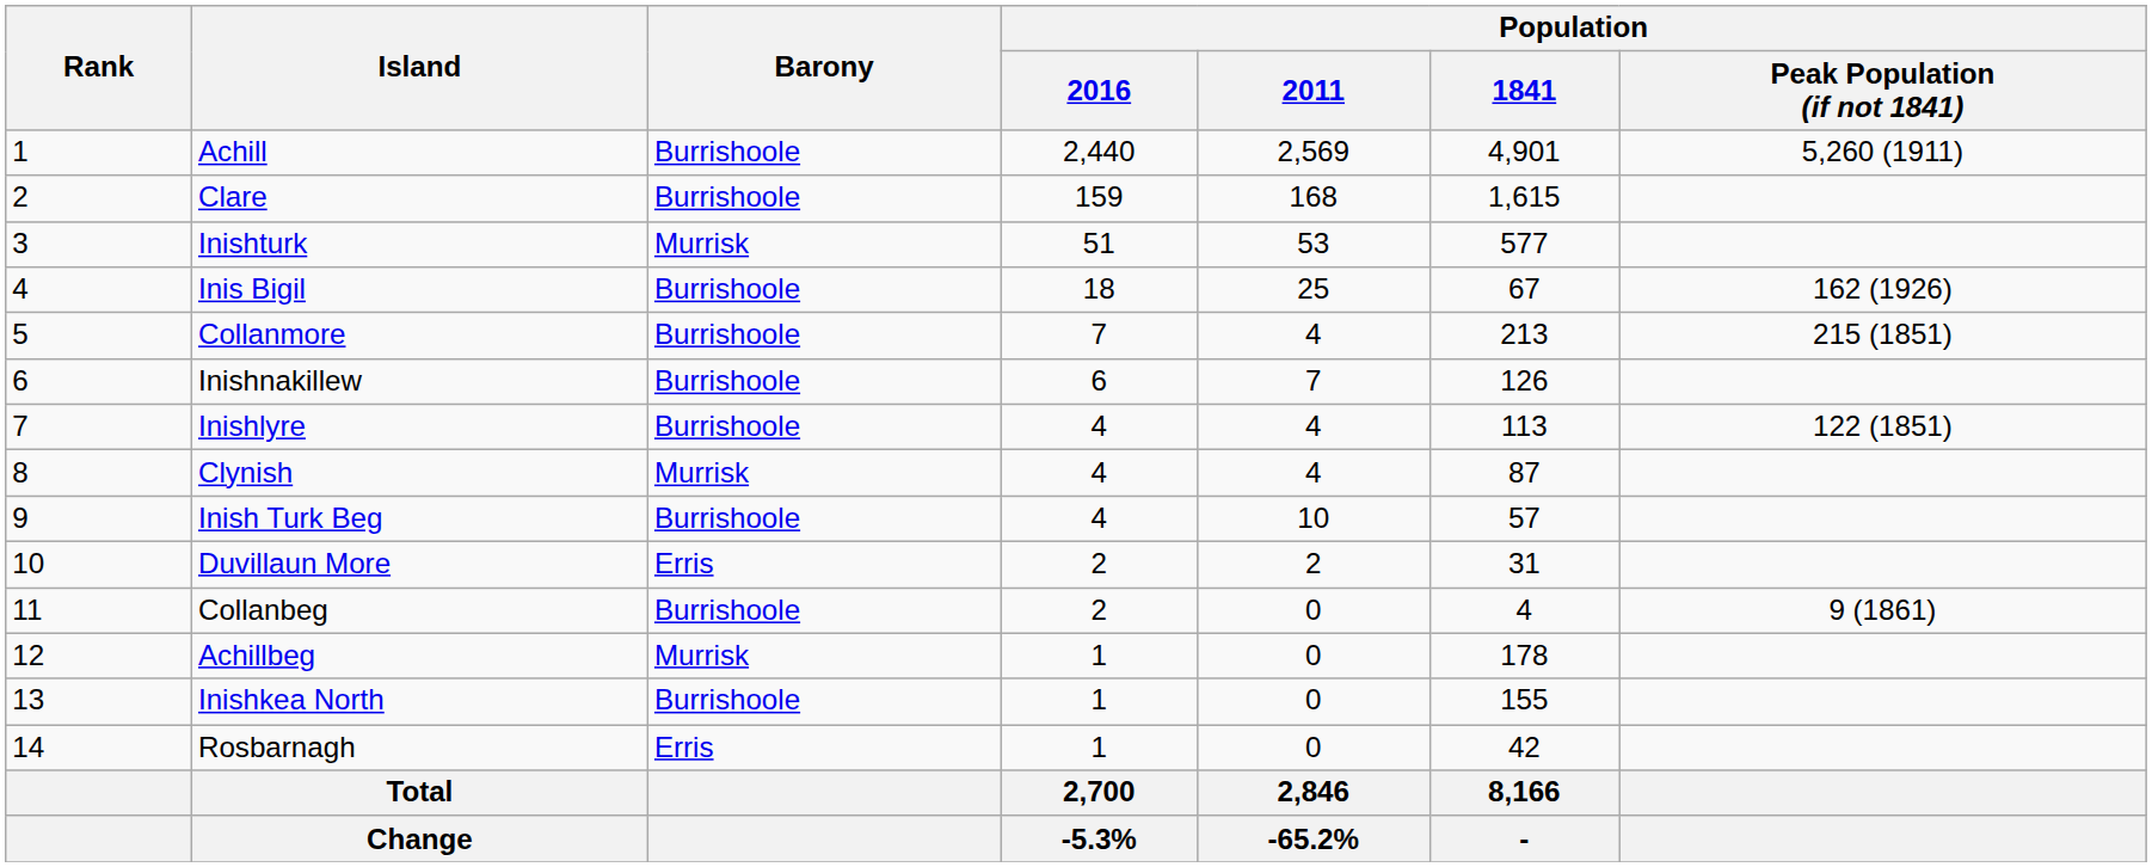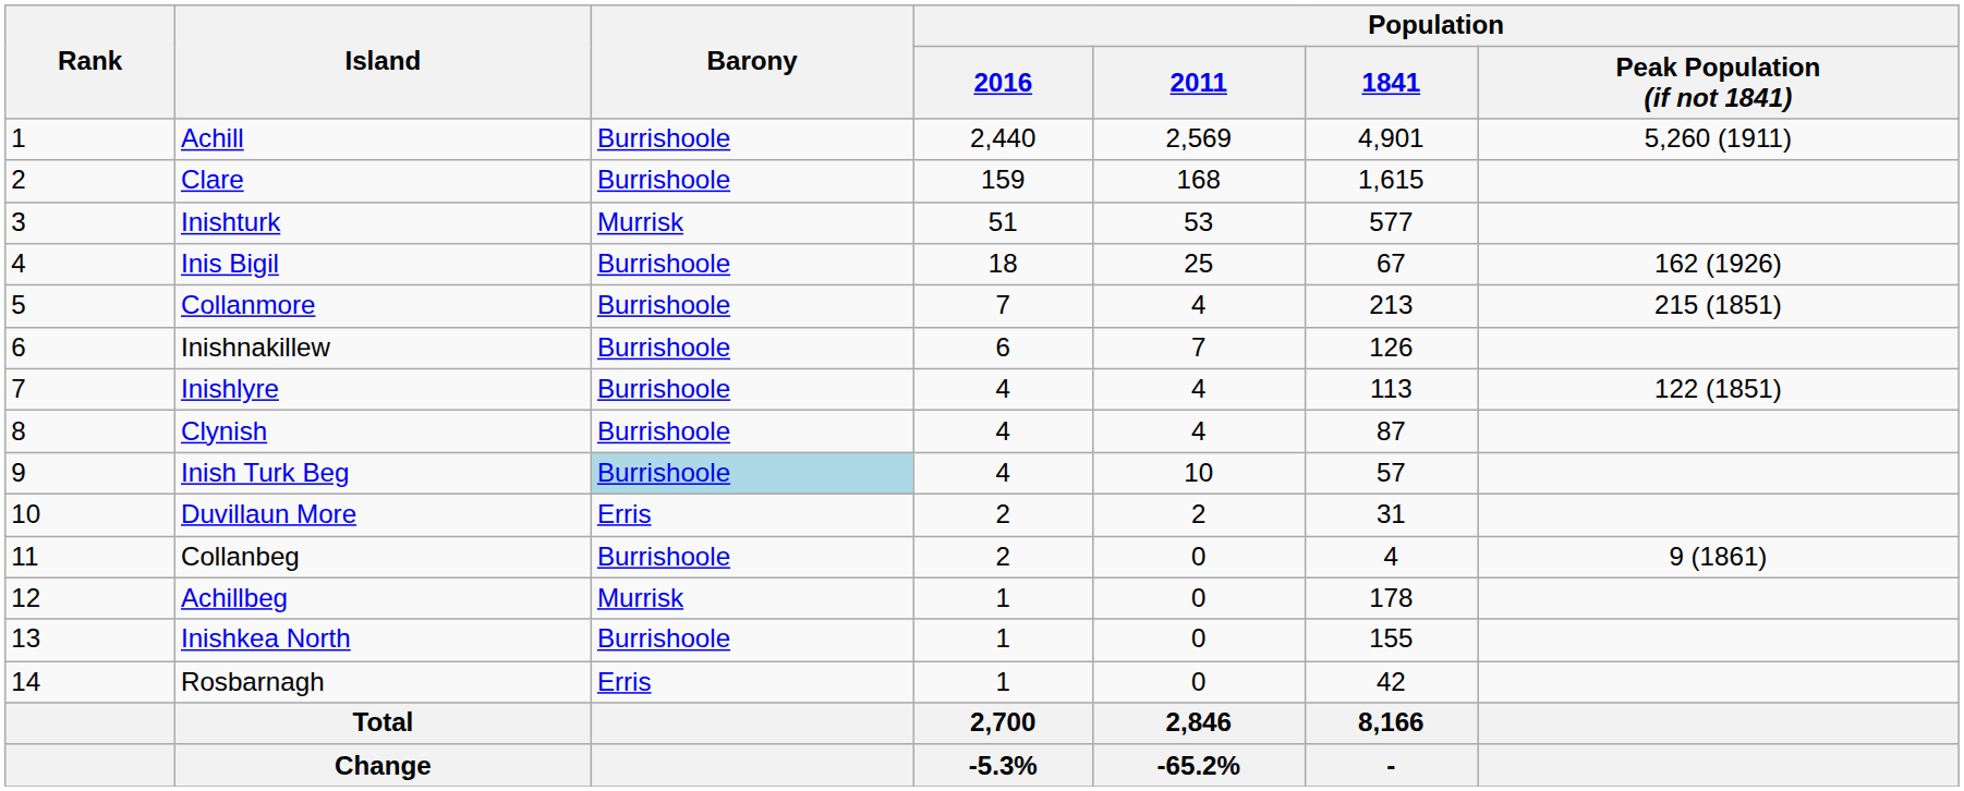 <table class="wikitable sortable" style="width:75%">
 <tr>
 <th rowspan="2">Rank</th>
 <th rowspan="2">Island</th>
 <th rowspan="2">Barony</th>
 <th colspan="4">Population</th>
 </tr>
 <tr>
 <th><a href='#'>2016</a></th>
 <th><a href='#'>2011</a></th>
 <th><a href='#'>1841</a></th>
 <th>Peak Population <br> <em>(if not 1841)</em></th>
 </tr>
 <tr>
 <td>1</td>
 <td><a href='#'>Achill</a></td>
 <td><a href='#'>Burrishoole</a></td>
 <td style="text-align:center;">2,440</td>
 <td style="text-align:center;">2,569</td>
 <td style="text-align:center;">4,901</td>
 <td style="text-align:center;">5,260 (1911)</td>
 </tr>
 <tr>
 <td>2</td>
 <td><a href='#'>Clare</a></td>
 <td><a href='#'>Burrishoole</a></td>
 <td style="text-align:center;">159</td>
 <td style="text-align:center;">168</td>
 <td style="text-align:center;">1,615</td>
 <td></td>
 </tr>
 <tr>
 <td>3</td>
 <td><a href='#'>Inishturk</a></td>
 <td><a href='#'>Murrisk</a></td>
 <td style="text-align:center;">51</td>
 <td style="text-align:center;">53</td>
 <td style="text-align:center;">577</td>
 <td></td>
 </tr>
 <tr>
 <td>4</td>
 <td><a href='#'>Inis Bigil</a></td>
 <td><a href='#'>Burrishoole</a></td>
 <td style="text-align:center;">18</td>
 <td style="text-align:center;">25</td>
 <td style="text-align:center;">67</td>
 <td style="text-align:center;">162 (1926)</td>
 </tr>
 <tr>
 <td>5</td>
 <td><a href='#'>Collanmore</a></td>
 <td><a href='#'>Burrishoole</a></td>
 <td style="text-align:center;">7</td>
 <td style="text-align:center;">4</td>
 <td style="text-align:center;">213</td>
 <td style="text-align:center;">215 (1851)</td>
 </tr>
 <tr>
 <td>6</td>
 <td>Inishnakillew</td>
 <td><a href='#'>Burrishoole</a></td>
 <td style="text-align:center;">6</td>
 <td style="text-align:center;">7</td>
 <td style="text-align:center;">126</td>
 <td></td>
 </tr>
 <tr>
 <td>7</td>
 <td><a href='#'>Inishlyre</a></td>
 <td><a href='#'>Burrishoole</a></td>
 <td style="text-align:center;">4</td>
 <td style="text-align:center;">4</td>
 <td style="text-align:center;">113</td>
 <td style="text-align:center;">122 (1851)</td>
 </tr>
 <tr>
 <td>8</td>
 <td><a href='#'>Clynish</a></td>
-<td><a href='#'>Murrisk</a></td>
+<td><a href='#'>Burrishoole</a></td>
 <td style="text-align:center;">4</td>
 <td style="text-align:center;">4</td>
 <td style="text-align:center;">87</td>
 <td></td>
 </tr>
 <tr>
 <td>9</td>
 <td><a href='#'>Inish Turk Beg</a></td>
-<td><a href='#'>Burrishoole</a></td>
+<td style="background: lightblue;"><a href='#'>Burrishoole</a></td>
 <td style="text-align:center;">4</td>
 <td style="text-align:center;">10</td>
 <td style="text-align:center;">57</td>
 <td></td>
 </tr>
 <tr>
 <td>10</td>
 <td><a href='#'>Duvillaun More</a></td>
 <td><a href='#'>Erris</a></td>
 <td style="text-align:center;">2</td>
 <td style="text-align:center;">2</td>
 <td style="text-align:center;">31</td>
 <td></td>
 </tr>
 <tr>
 <td>11</td>
 <td>Collanbeg</td>
 <td><a href='#'>Burrishoole</a></td>
 <td style="text-align:center;">2</td>
 <td style="text-align:center;">0</td>
 <td style="text-align:center;">4</td>
 <td style="text-align:center;">9 (1861)</td>
 </tr>
 <tr>
 <td>12</td>
 <td><a href='#'>Achillbeg</a></td>
 <td><a href='#'>Murrisk</a></td>
 <td style="text-align:center;">1</td>
 <td style="text-align:center;">0</td>
 <td style="text-align:center;">178</td>
 <td></td>
 </tr>
 <tr>
 <td>13</td>
 <td><a href='#'>Inishkea North</a></td>
 <td><a href='#'>Burrishoole</a></td>
 <td style="text-align:center;">1</td>
 <td style="text-align:center;">0</td>
 <td style="text-align:center;">155</td>
 <td></td>
 </tr>
 <tr>
 <td>14</td>
 <td>Rosbarnagh</td>
 <td><a href='#'>Erris</a></td>
 <td style="text-align:center;">1</td>
 <td style="text-align:center;">0</td>
 <td style="text-align:center;">42</td>
 <td></td>
 </tr>
 <tr>
 <th></th>
 <th>Total</th>
 <th></th>
 <th>2,700</th>
 <th>2,846</th>
 <th>8,166</th>
 <th></th>
 </tr>
 <tr>
 <th></th>
 <th>Change</th>
 <th></th>
 <th>-5.3%</th>
 <th>-65.2%</th>
 <th>-</th>
 <th></th>
 </tr>
 </table>
